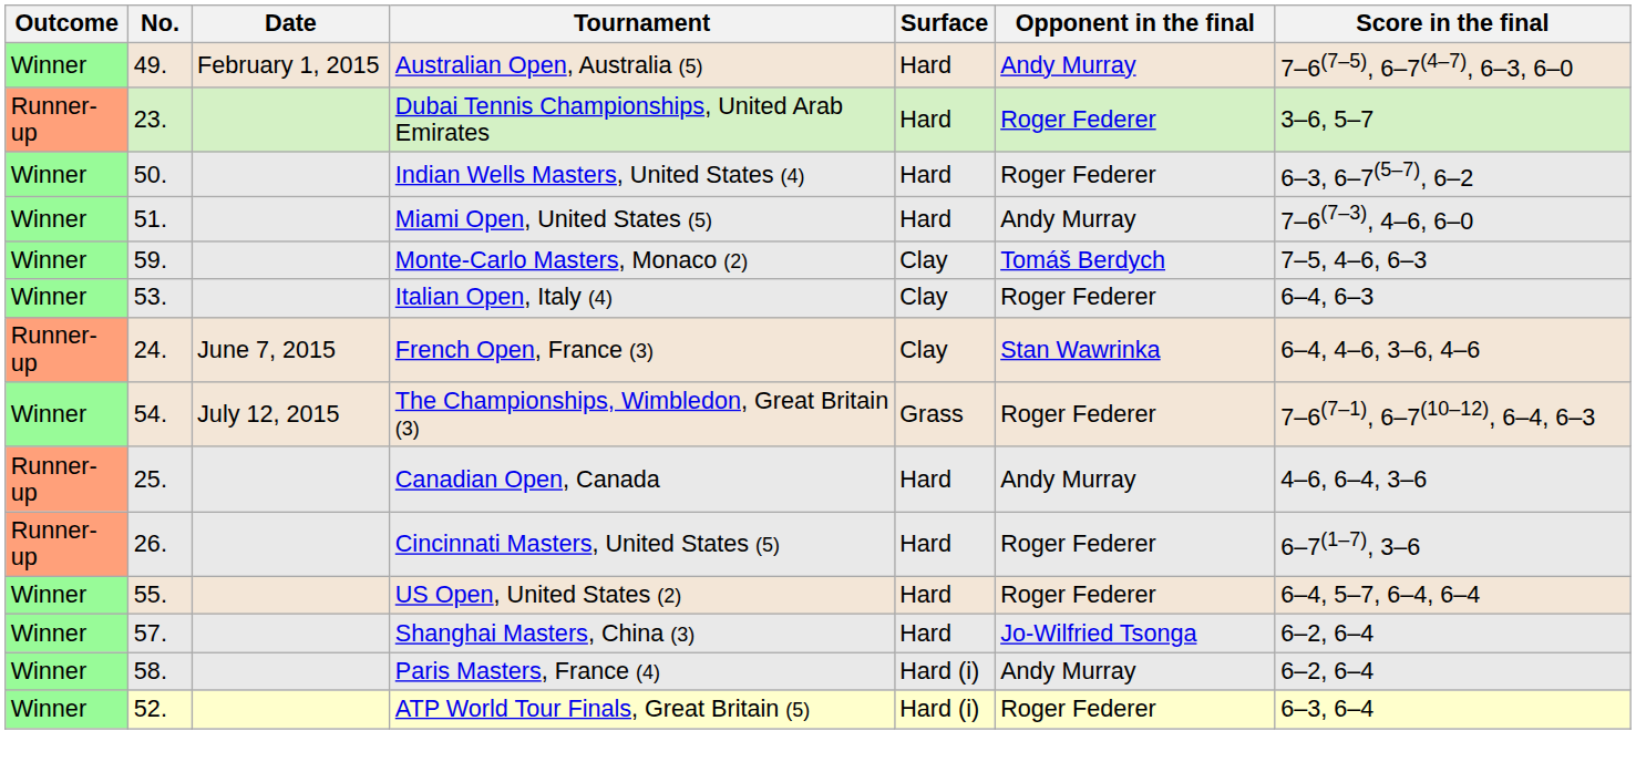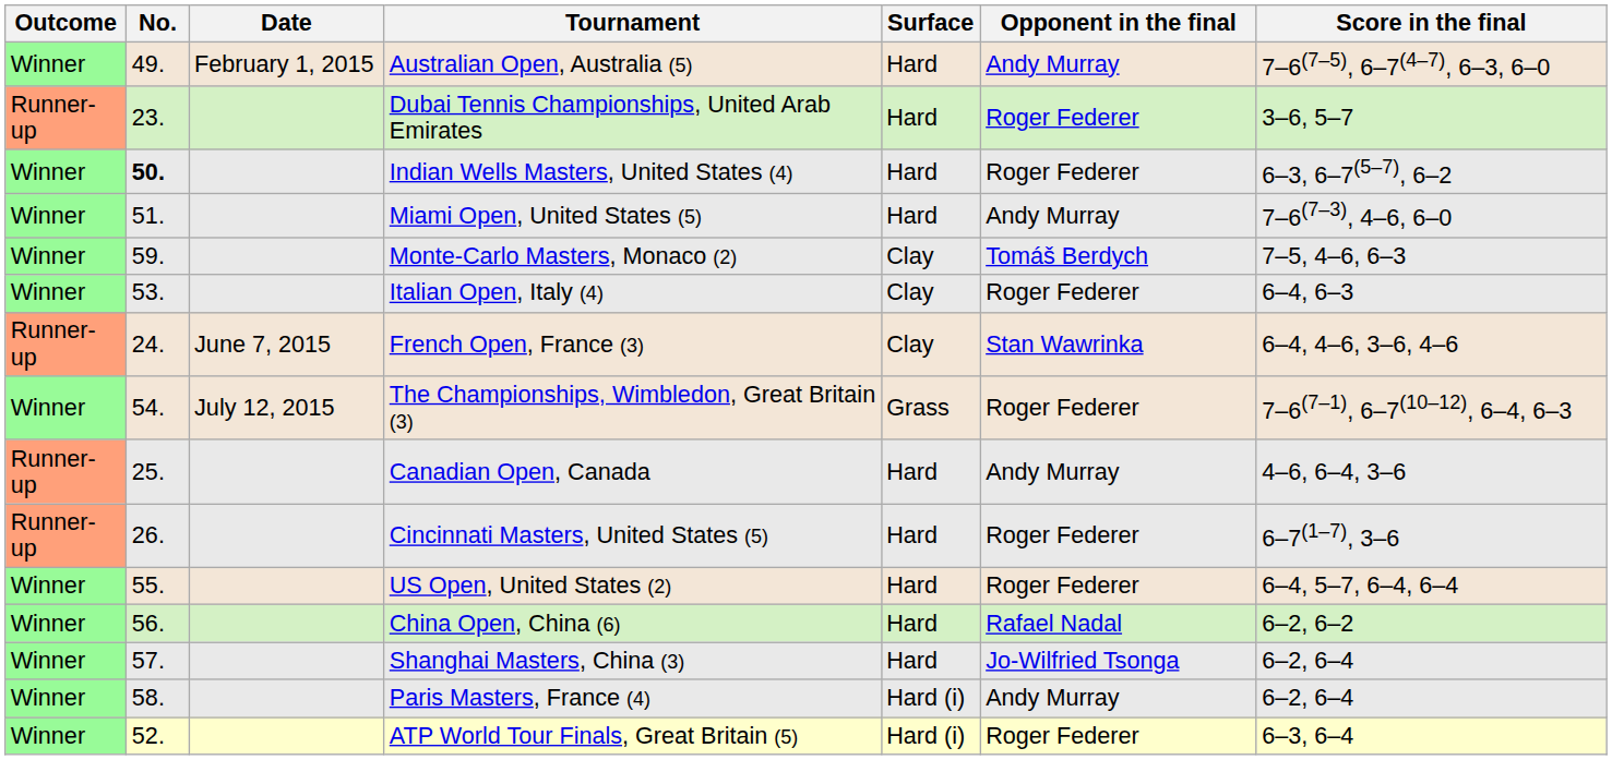 <table class="sortable wikitable">
 <tr>
 <th width=75>Outcome</th>
 <th width=35>No.</th>
 <th width=125>Date</th>
 <th width=330>Tournament</th>
 <th width=60>Surface</th>
 <th width=180>Opponent in the final</th>
 <th width=230>Score in the final</th>
 </tr>
 <tr bgcolor=#F3E6D7>
 <td bgcolor=98FB98>Winner</td>
 <td>49.</td>
 <td>February 1, 2015</td>
 <td><a href='#'>Australian Open</a>, Australia <small>(5)</small></td>
 <td>Hard</td>
 <td> <a href='#'>Andy Murray</a></td>
 <td>7–6<sup>(7–5)</sup>, 6–7<sup>(4–7)</sup>, 6–3, 6–0</td>
 </tr>
 <tr bgcolor=#D4F1C5>
 <td bgcolor=FFA07A>Runner-up</td>
 <td>23.</td>
 <td></td>
 <td><a href='#'>Dubai Tennis Championships</a>, United Arab Emirates</td>
 <td>Hard</td>
 <td> <a href='#'>Roger Federer</a></td>
 <td>3–6, 5–7</td>
 </tr>
 <tr bgcolor=#E9E9E9>
 <td bgcolor=98FB98>Winner</td>
-<td>50.</td>
+<td><strong>50.</strong></td>
 <td></td>
 <td><a href='#'>Indian Wells Masters</a>, United States <small>(4)</small></td>
 <td>Hard</td>
 <td> Roger Federer</td>
 <td>6–3, 6–7<sup>(5–7)</sup>, 6–2</td>
 </tr>
 <tr bgcolor=#E9E9E9>
 <td bgcolor=98FB98>Winner</td>
 <td>51.</td>
 <td></td>
 <td><a href='#'>Miami Open</a>, United States <small>(5)</small></td>
 <td>Hard</td>
 <td> Andy Murray</td>
 <td>7–6<sup>(7–3)</sup>, 4–6, 6–0</td>
 </tr>
 <tr bgcolor=#E9E9E9>
 <td bgcolor=98FB98>Winner</td>
 <td>59.</td>
 <td></td>
 <td><a href='#'>Monte-Carlo Masters</a>, Monaco <small>(2)</small></td>
 <td>Clay</td>
 <td> <a href='#'>Tomáš Berdych</a></td>
 <td>7–5, 4–6, 6–3</td>
 </tr>
 <tr bgcolor=#E9E9E9>
 <td bgcolor=98FB98>Winner</td>
 <td>53.</td>
 <td></td>
 <td><a href='#'>Italian Open</a>, Italy  <small>(4)</small></td>
 <td>Clay</td>
 <td> Roger Federer</td>
 <td>6–4, 6–3</td>
 </tr>
 <tr bgcolor=#F3E6D7>
 <td bgcolor=FFA07A>Runner-up</td>
 <td>24.</td>
 <td>June 7, 2015</td>
 <td><a href='#'>French Open</a>, France <small>(3)</small></td>
 <td>Clay</td>
 <td> <a href='#'>Stan Wawrinka</a></td>
 <td>6–4, 4–6, 3–6, 4–6</td>
 </tr>
 <tr bgcolor=#F3E6D7>
 <td bgcolor=98FB98>Winner</td>
 <td>54.</td>
 <td>July 12, 2015</td>
 <td><a href='#'>The Championships, Wimbledon</a>, Great Britain <small>(3)</small></td>
 <td>Grass</td>
 <td> Roger Federer</td>
 <td>7–6<sup>(7–1)</sup>, 6–7<sup>(10–12)</sup>, 6–4, 6–3</td>
 </tr>
 <tr bgcolor=#E9E9E9>
 <td bgcolor=FFA07A>Runner-up</td>
 <td>25.</td>
 <td></td>
 <td><a href='#'>Canadian Open</a>, Canada</td>
 <td>Hard</td>
 <td> Andy Murray</td>
 <td>4–6, 6–4, 3–6</td>
 </tr>
 <tr bgcolor=#E9E9E9>
 <td bgcolor=FFA07A>Runner-up</td>
 <td>26.</td>
 <td></td>
 <td><a href='#'>Cincinnati Masters</a>, United States <small>(5)</small></td>
 <td>Hard</td>
 <td> Roger Federer</td>
 <td>6–7<sup>(1–7)</sup>, 3–6</td>
 </tr>
 <tr bgcolor=#F3E6D7>
 <td bgcolor=98FB98>Winner</td>
 <td>55.</td>
 <td></td>
 <td><a href='#'>US Open</a>, United States <small>(2)</small></td>
 <td>Hard</td>
 <td> Roger Federer</td>
 <td>6–4, 5–7, 6–4, 6–4</td>
 </tr>
+<tr bgcolor=#D4F1C5>
+<td bgcolor=98FB98>Winner</td>
+<td>56.</td>
+<td></td>
+<td><a href='#'>China Open</a>, China <small>(6)</small></td>
+<td>Hard</td>
+<td> <a href='#'>Rafael Nadal</a></td>
+<td>6–2, 6–2</td>
+</tr>
 <tr bgcolor=#E9E9E9>
 <td bgcolor=98FB98>Winner</td>
 <td>57.</td>
 <td></td>
 <td><a href='#'>Shanghai Masters</a>, China <small>(3)</small></td>
 <td>Hard</td>
 <td> <a href='#'>Jo-Wilfried Tsonga</a></td>
 <td>6–2, 6–4</td>
 </tr>
 <tr bgcolor=#E9E9E9>
 <td bgcolor=98FB98>Winner</td>
 <td>58.</td>
 <td></td>
 <td><a href='#'>Paris Masters</a>, France <small>(4)</small></td>
 <td>Hard (i)</td>
 <td> Andy Murray</td>
 <td>6–2, 6–4</td>
 </tr>
 <tr bgcolor=#FFFFCC>
 <td bgcolor=98FB98>Winner</td>
 <td>52.</td>
 <td></td>
 <td><a href='#'>ATP World Tour Finals</a>, Great Britain <small>(5)</small></td>
 <td>Hard (i)</td>
 <td> Roger Federer</td>
 <td>6–3, 6–4</td>
 </tr>
 </table>
